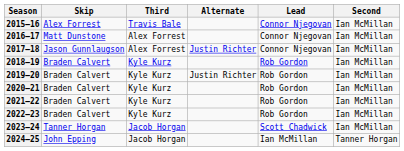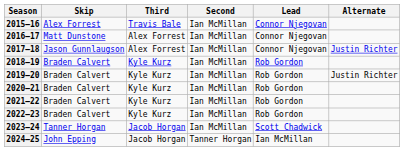 <table class="wikitable">
 <tr>
 <th scope="col">Season</th>
 <th scope="col">Skip</th>
 <th scope="col">Third</th>
+<th scope="col">Second</th>
+<th scope="col">Lead</th>
 <th scope="col">Alternate</th>
-<th scope="col">Lead</th>
-<th scope="col">Second</th>
 </tr>
 <tr>
 <th scope="row">2015–16</th>
 <td><a href='#'>Alex Forrest</a></td>
 <td><a href='#'>Travis Bale</a></td>
+<td>Ian McMillan</td>
+<td><a href='#'>Connor Njegovan</a></td>
 <td></td>
-<td><a href='#'>Connor Njegovan</a></td>
-<td>Ian McMillan</td>
 </tr>
 <tr>
 <th scope="row">2016–17</th>
 <td><a href='#'>Matt Dunstone</a></td>
 <td>Alex Forrest</td>
+<td>Ian McMillan</td>
+<td>Connor Njegovan</td>
 <td></td>
-<td>Connor Njegovan</td>
-<td>Ian McMillan</td>
 </tr>
 <tr>
 <th scope="row">2017–18</th>
 <td><a href='#'>Jason Gunnlaugson</a></td>
 <td>Alex Forrest</td>
+<td>Ian McMillan</td>
+<td>Connor Njegovan</td>
 <td><a href='#'>Justin Richter</a></td>
-<td>Connor Njegovan</td>
-<td>Ian McMillan</td>
 </tr>
 <tr>
 <th scope="row">2018–19</th>
 <td><a href='#'>Braden Calvert</a></td>
 <td><a href='#'>Kyle Kurz</a></td>
+<td>Ian McMillan</td>
+<td><a href='#'>Rob Gordon</a></td>
 <td></td>
-<td><a href='#'>Rob Gordon</a></td>
-<td>Ian McMillan</td>
 </tr>
 <tr>
 <th scope="row">2019–20</th>
 <td>Braden Calvert</td>
 <td>Kyle Kurz</td>
+<td>Ian McMillan</td>
+<td>Rob Gordon</td>
 <td>Justin Richter</td>
-<td>Rob Gordon</td>
-<td>Ian McMillan</td>
 </tr>
 <tr>
 <th scope="row">2020–21</th>
 <td>Braden Calvert</td>
 <td>Kyle Kurz</td>
+<td>Ian McMillan</td>
+<td>Rob Gordon</td>
 <td></td>
-<td>Rob Gordon</td>
-<td>Ian McMillan</td>
 </tr>
 <tr>
 <th scope="row">2021–22</th>
 <td>Braden Calvert</td>
 <td>Kyle Kurz</td>
+<td>Ian McMillan</td>
+<td>Rob Gordon</td>
 <td></td>
-<td>Rob Gordon</td>
-<td>Ian McMillan</td>
 </tr>
 <tr>
 <th scope="row">2022–23</th>
 <td>Braden Calvert</td>
 <td>Kyle Kurz</td>
+<td>Ian McMillan</td>
+<td>Rob Gordon</td>
 <td></td>
-<td>Rob Gordon</td>
-<td>Ian McMillan</td>
 </tr>
 <tr>
 <th scope="row">2023–24</th>
 <td><a href='#'>Tanner Horgan</a></td>
 <td><a href='#'>Jacob Horgan</a></td>
+<td>Ian McMillan</td>
+<td><a href='#'>Scott Chadwick</a></td>
 <td></td>
-<td><a href='#'>Scott Chadwick</a></td>
-<td>Ian McMillan</td>
 </tr>
 <tr>
 <th scope="row">2024–25</th>
 <td><a href='#'>John Epping</a></td>
 <td>Jacob Horgan</td>
+<td>Tanner Horgan</td>
+<td>Ian McMillan</td>
 <td></td>
-<td>Ian McMillan</td>
-<td>Tanner Horgan</td>
 </tr>
 </table>
